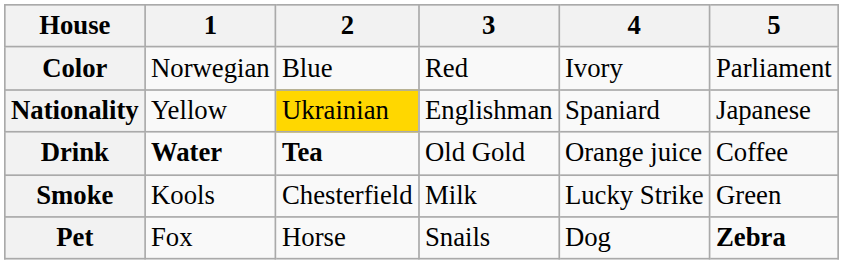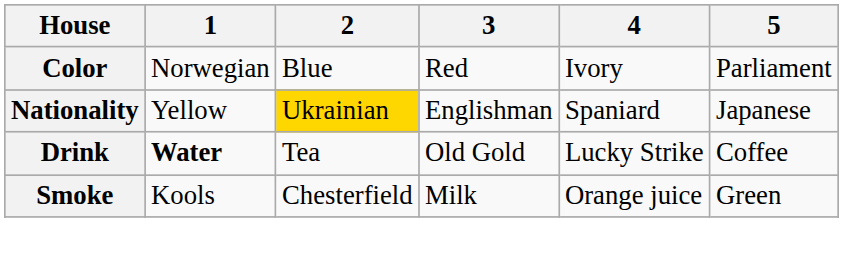 <table class="wikitable">
 <tr>
 <th>House</th>
 <th>1</th>
 <th>2</th>
 <th>3</th>
 <th>4</th>
 <th>5</th>
 </tr>
 <tr>
 <th>Color</th>
 <td>Norwegian</td>
 <td>Blue</td>
 <td>Red</td>
 <td>Ivory</td>
 <td>Parliament</td>
 </tr>
 <tr>
 <th>Nationality</th>
 <td>Yellow</td>
 <td style="background: gold;">Ukrainian</td>
 <td>Englishman</td>
 <td>Spaniard</td>
 <td>Japanese</td>
 </tr>
 <tr>
 <th>Drink</th>
 <td><strong>Water</strong></td>
-<td><strong>Tea</strong></td>
+<td>Tea</td>
 <td>Old Gold</td>
-<td>Orange juice</td>
+<td>Lucky Strike</td>
 <td>Coffee</td>
 </tr>
 <tr>
 <th Smoking>Smoke</th>
 <td>Kools</td>
 <td>Chesterfield</td>
 <td>Milk</td>
-<td>Lucky Strike</td>
+<td>Orange juice</td>
 <td>Green</td>
 </tr>
-<tr>
-<th>Pet</th>
-<td>Fox</td>
-<td>Horse</td>
-<td>Snails</td>
-<td>Dog</td>
-<td><strong>Zebra</strong></td>
-</tr>
 </table>
